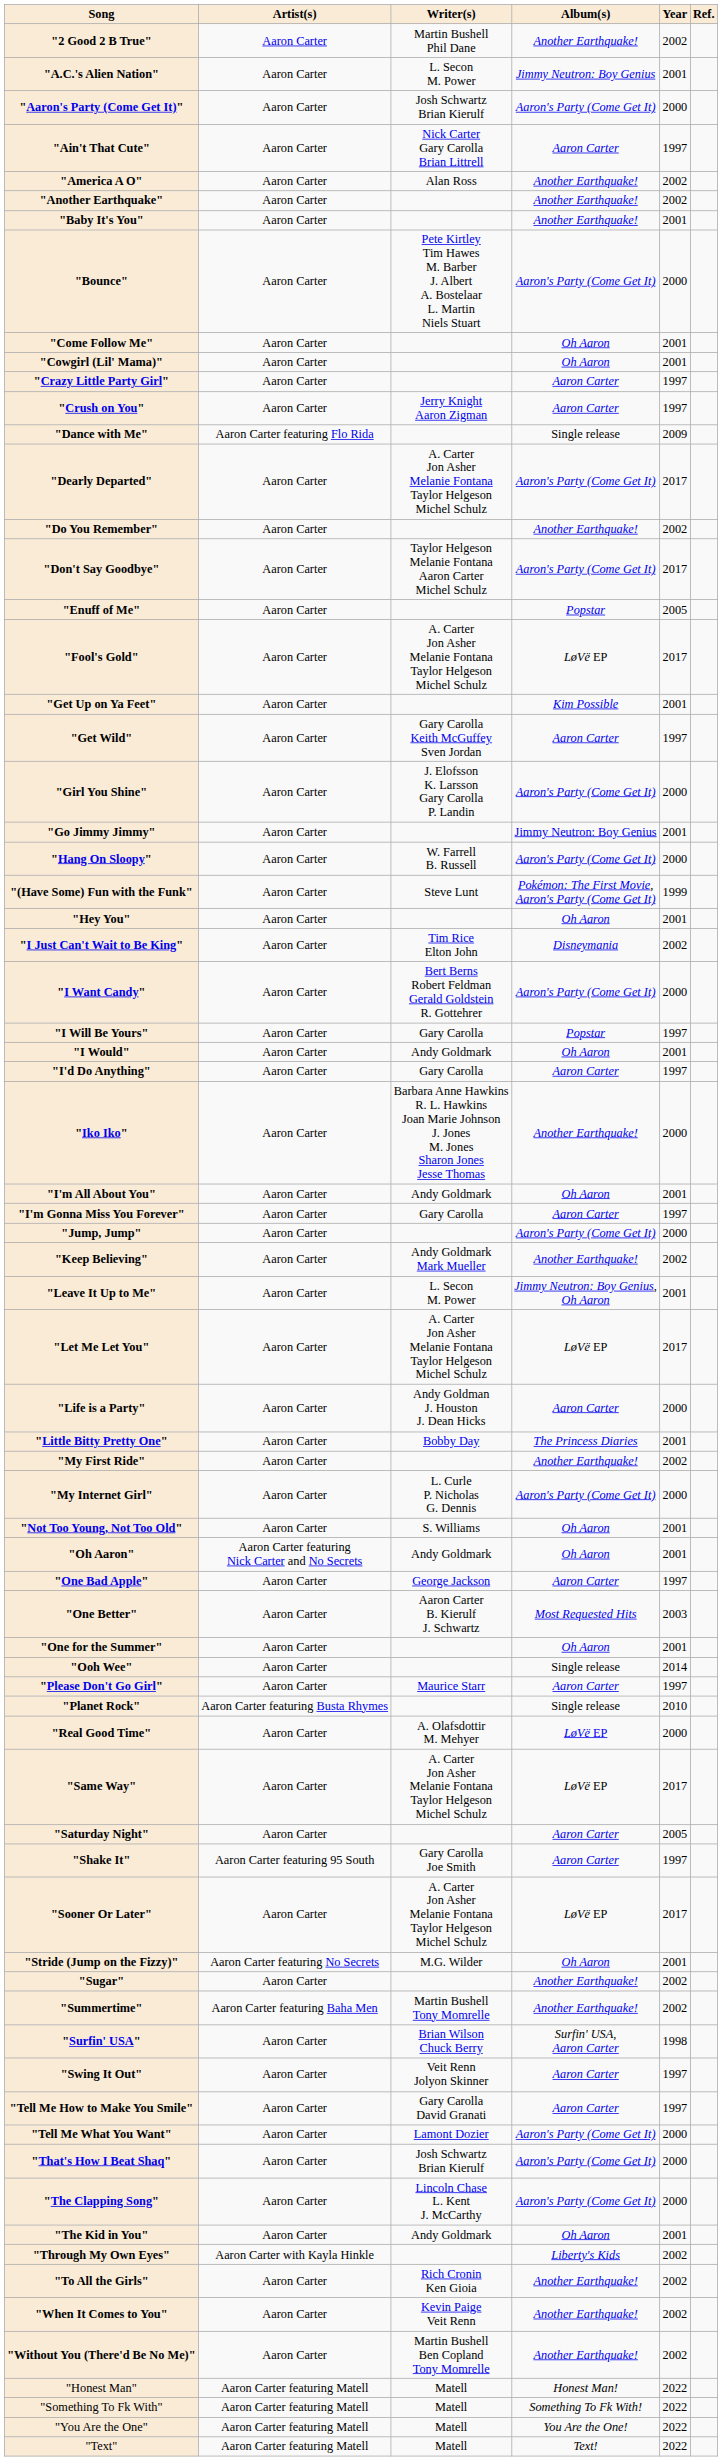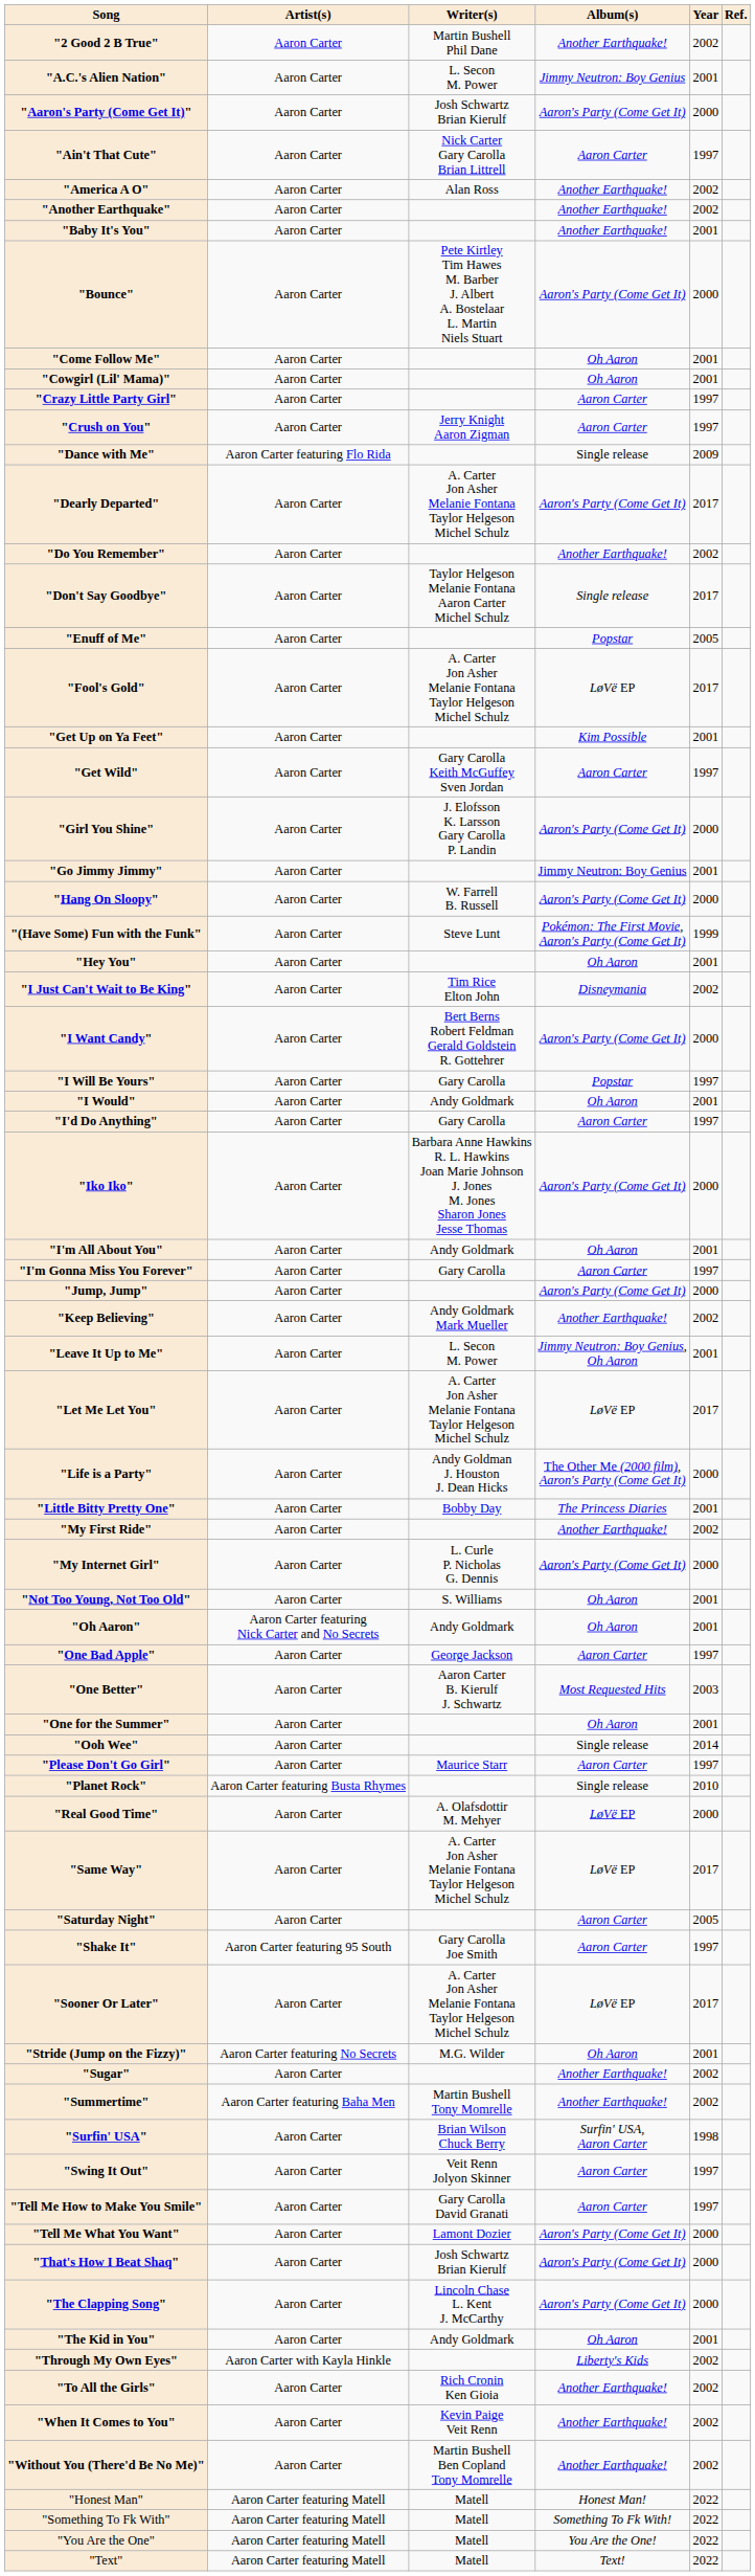 <table class="wikitable sortable plainrowheaders" style="text-align:center;">
 <tr>
 <th scope="col" style="background:#FAEBD7">Song</th>
 <th scope="col" style="background:#FAEBD7">Artist(s)</th>
 <th scope="col" class="unsortable" style="background:#FAEBD7">Writer(s)</th>
 <th scope="col" style="background:#FAEBD7">Album(s)</th>
 <th scope="col" style="background:#FAEBD7">Year</th>
 <th scope="col" class="unsortable" style="background:#FAEBD7">Ref.</th>
 </tr>
 <tr>
 <th scope=row style="background:#FAEBD7">"2 Good 2 B True"</th>
 <td><a href='#'>Aaron Carter</a></td>
 <td>Martin Bushell <br> Phil Dane</td>
 <td><em><a href='#'>Another Earthquake!</a></em></td>
 <td>2002</td>
 <td></td>
 </tr>
 <tr>
 <th scope=row style="background:#FAEBD7">"A.C.'s Alien Nation"</th>
 <td>Aaron Carter</td>
 <td>L. Secon <br> M. Power</td>
 <td><em><a href='#'>Jimmy Neutron: Boy Genius</a></em></td>
 <td>2001</td>
 <td></td>
 </tr>
 <tr>
 <th scope=row style="background:#FAEBD7">"<a href='#'>Aaron's Party (Come Get It)</a>"</th>
 <td>Aaron Carter</td>
 <td>Josh Schwartz <br> Brian Kierulf</td>
 <td><em><a href='#'>Aaron's Party (Come Get It)</a></em></td>
 <td>2000</td>
 <td></td>
 </tr>
 <tr>
 <th scope=row style="background:#FAEBD7">"Ain't That Cute"</th>
 <td>Aaron Carter</td>
 <td><a href='#'>Nick Carter</a> <br> Gary Carolla <br> <a href='#'>Brian Littrell</a></td>
 <td><em><a href='#'>Aaron Carter</a></em></td>
 <td>1997</td>
 <td></td>
 </tr>
 <tr>
 <th scope=row style="background:#FAEBD7">"America A O"</th>
 <td>Aaron Carter</td>
 <td>Alan Ross</td>
 <td><em><a href='#'>Another Earthquake!</a></em></td>
 <td>2002</td>
 <td></td>
 </tr>
 <tr>
 <th scope=row style="background:#FAEBD7">"Another Earthquake"</th>
 <td>Aaron Carter</td>
 <td></td>
 <td><em><a href='#'>Another Earthquake!</a></em></td>
 <td>2002</td>
 <td></td>
 </tr>
 <tr>
 <th scope=row style="background:#FAEBD7">"Baby It's You"</th>
 <td>Aaron Carter</td>
 <td></td>
 <td><em><a href='#'>Another Earthquake!</a></em></td>
 <td>2001</td>
 <td></td>
 </tr>
 <tr>
 <th scope=row style="background:#FAEBD7">"Bounce"</th>
 <td>Aaron Carter</td>
 <td><a href='#'>Pete Kirtley</a> <br> Tim Hawes <br> M. Barber <br> J. Albert <br> A. Bostelaar <br> L. Martin <br> Niels Stuart</td>
 <td><em><a href='#'>Aaron's Party (Come Get It)</a></em></td>
 <td>2000</td>
 <td></td>
 </tr>
 <tr>
 <th scope=row style="background:#FAEBD7">"Come Follow Me"</th>
 <td>Aaron Carter</td>
 <td></td>
 <td><em><a href='#'>Oh Aaron</a></em></td>
 <td>2001</td>
 <td></td>
 </tr>
 <tr>
 <th scope=row style="background:#FAEBD7">"Cowgirl (Lil' Mama)"</th>
 <td>Aaron Carter</td>
 <td></td>
 <td><em><a href='#'>Oh Aaron</a></em></td>
 <td>2001</td>
 <td></td>
 </tr>
 <tr>
 <th scope=row style="background:#FAEBD7">"<a href='#'>Crazy Little Party Girl</a>"</th>
 <td>Aaron Carter</td>
 <td></td>
 <td><em><a href='#'>Aaron Carter</a></em></td>
 <td>1997</td>
 <td></td>
 </tr>
 <tr>
 <th scope=row style="background:#FAEBD7">"<a href='#'>Crush on You</a>"</th>
 <td>Aaron Carter</td>
 <td><a href='#'>Jerry Knight</a> <br> <a href='#'>Aaron Zigman</a></td>
 <td><em><a href='#'>Aaron Carter</a></em></td>
 <td>1997</td>
 <td></td>
 </tr>
 <tr>
 <th scope=row style="background:#FAEBD7">"Dance with Me"</th>
 <td>Aaron Carter featuring <a href='#'>Flo Rida</a></td>
 <td></td>
 <td>Single release</td>
 <td>2009</td>
 <td></td>
 </tr>
 <tr>
 <th scope=row style="background:#FAEBD7">"Dearly Departed"</th>
 <td>Aaron Carter</td>
 <td>A. Carter <br> Jon Asher <br> <a href='#'>Melanie Fontana</a> <br> Taylor Helgeson <br> Michel Schulz</td>
 <td><em><a href='#'>Aaron's Party (Come Get It)</a></em></td>
 <td>2017</td>
 <td></td>
 </tr>
 <tr>
 <th scope=row style="background:#FAEBD7">"Do You Remember"</th>
 <td>Aaron Carter</td>
 <td></td>
 <td><em><a href='#'>Another Earthquake!</a></em></td>
 <td>2002</td>
 <td></td>
 </tr>
 <tr>
 <th scope=row style="background:#FAEBD7">"Don't Say Goodbye"</th>
 <td>Aaron Carter</td>
 <td>Taylor Helgeson <br> Melanie Fontana <br> Aaron Carter <br> Michel Schulz</td>
-<td><em><a href='#'>Aaron's Party (Come Get It)</a></em></td>
+<td><em>Single release</em></td>
 <td>2017</td>
 <td></td>
 </tr>
 <tr>
 <th scope=row style="background:#FAEBD7">"Enuff of Me"</th>
 <td>Aaron Carter</td>
 <td></td>
 <td><em><a href='#'>Popstar</a></em></td>
 <td>2005</td>
 <td></td>
 </tr>
 <tr>
 <th scope=row style="background:#FAEBD7">"Fool's Gold"</th>
 <td>Aaron Carter</td>
 <td>A. Carter <br> Jon Asher <br> Melanie Fontana <br> Taylor Helgeson <br> Michel Schulz</td>
 <td><em>LøVë</em> EP</td>
 <td>2017</td>
 <td></td>
 </tr>
 <tr>
 <th scope=row style="background:#FAEBD7">"Get Up on Ya Feet"</th>
 <td>Aaron Carter</td>
 <td></td>
 <td><em><a href='#'>Kim Possible</a></em></td>
 <td>2001</td>
 <td></td>
 </tr>
 <tr>
 <th scope=row style="background:#FAEBD7">"Get Wild"</th>
 <td>Aaron Carter</td>
 <td>Gary Carolla <br> <a href='#'>Keith McGuffey</a> <br> Sven Jordan</td>
 <td><em><a href='#'>Aaron Carter</a></em></td>
 <td>1997</td>
 <td></td>
 </tr>
 <tr>
 <th scope=row style="background:#FAEBD7">"Girl You Shine"</th>
 <td>Aaron Carter</td>
 <td>J. Elofsson <br> K. Larsson <br> Gary Carolla <br> P. Landin</td>
 <td><em><a href='#'>Aaron's Party (Come Get It)</a></em></td>
 <td>2000</td>
 <td></td>
 </tr>
 <tr>
 <th scope=row style="background:#FAEBD7">"Go Jimmy Jimmy"</th>
 <td>Aaron Carter</td>
 <td></td>
 <td><a href='#'>Jimmy Neutron: Boy Genius</a></td>
 <td>2001</td>
 <td></td>
 </tr>
 <tr>
 <th scope=row style="background:#FAEBD7">"<a href='#'>Hang On Sloopy</a>"</th>
 <td>Aaron Carter</td>
 <td>W. Farrell <br> B. Russell</td>
 <td><em><a href='#'>Aaron's Party (Come Get It)</a></em></td>
 <td>2000</td>
 <td></td>
 </tr>
 <tr>
 <th scope=row style="background:#FAEBD7">"(Have Some) Fun with the Funk"</th>
 <td>Aaron Carter</td>
 <td>Steve Lunt</td>
 <td><em><a href='#'>Pokémon: The First Movie</a></em>,<br> <em><a href='#'>Aaron's Party (Come Get It)</a></em></td>
 <td>1999</td>
 <td></td>
 </tr>
 <tr>
 <th scope=row style="background:#FAEBD7">"Hey You"</th>
 <td>Aaron Carter</td>
 <td></td>
 <td><em><a href='#'>Oh Aaron</a></em></td>
 <td>2001</td>
 <td></td>
 </tr>
 <tr>
 <th scope=row style="background:#FAEBD7">"<a href='#'>I Just Can't Wait to Be King</a>"</th>
 <td>Aaron Carter</td>
 <td><a href='#'>Tim Rice</a> <br> Elton John</td>
 <td><em><a href='#'>Disneymania</a></em></td>
 <td>2002</td>
 <td></td>
 </tr>
 <tr>
 <th scope=row style="background:#FAEBD7">"<a href='#'>I Want Candy</a>"</th>
 <td>Aaron Carter</td>
 <td><a href='#'>Bert Berns</a> <br> Robert Feldman <br> <a href='#'>Gerald Goldstein</a> <br> R. Gottehrer</td>
 <td><em><a href='#'>Aaron's Party (Come Get It)</a></em></td>
 <td>2000</td>
 <td></td>
 </tr>
 <tr>
 <th scope=row style="background:#FAEBD7">"I Will Be Yours"</th>
 <td>Aaron Carter</td>
 <td>Gary Carolla</td>
 <td><em><a href='#'>Popstar</a></em></td>
 <td>1997</td>
 <td></td>
 </tr>
 <tr>
 <th scope=row style="background:#FAEBD7">"I Would"</th>
 <td>Aaron Carter</td>
 <td>Andy Goldmark</td>
 <td><em><a href='#'>Oh Aaron</a></em></td>
 <td>2001</td>
 <td></td>
 </tr>
 <tr>
 <th scope=row style="background:#FAEBD7">"I'd Do Anything"</th>
 <td>Aaron Carter</td>
 <td>Gary Carolla</td>
 <td><em><a href='#'>Aaron Carter</a></em></td>
 <td>1997</td>
 <td></td>
 </tr>
 <tr>
 <th scope=row style="background:#FAEBD7">"<a href='#'>Iko Iko</a>"</th>
 <td>Aaron Carter</td>
 <td>Barbara Anne Hawkins <br> R. L. Hawkins <br> Joan Marie Johnson <br> J. Jones <br> M. Jones <br> <a href='#'>Sharon Jones</a> <br> <a href='#'>Jesse Thomas</a></td>
-<td><em><a href='#'>Another Earthquake!</a></em></td>
+<td><em><a href='#'>Aaron's Party (Come Get It)</a></em></td>
 <td>2000</td>
 <td></td>
 </tr>
 <tr>
 <th scope=row style="background:#FAEBD7">"I'm All About You"</th>
 <td>Aaron Carter</td>
 <td>Andy Goldmark</td>
 <td><em><a href='#'>Oh Aaron</a></em></td>
 <td>2001</td>
 <td></td>
 </tr>
 <tr>
 <th scope=row style="background:#FAEBD7">"I'm Gonna Miss You Forever"</th>
 <td>Aaron Carter</td>
 <td>Gary Carolla</td>
 <td><em><a href='#'>Aaron Carter</a></em></td>
 <td>1997</td>
 <td></td>
 </tr>
 <tr>
 <th scope=row style="background:#FAEBD7">"Jump, Jump"</th>
 <td>Aaron Carter</td>
 <td></td>
 <td><em><a href='#'>Aaron's Party (Come Get It)</a></em></td>
 <td>2000</td>
 <td></td>
 </tr>
 <tr>
 <th scope=row style="background:#FAEBD7">"Keep Believing"</th>
 <td>Aaron Carter</td>
 <td>Andy Goldmark <br> <a href='#'>Mark Mueller</a></td>
 <td><em><a href='#'>Another Earthquake!</a></em></td>
 <td>2002</td>
 <td></td>
 </tr>
 <tr>
 <th scope=row style="background:#FAEBD7">"Leave It Up to Me"</th>
 <td>Aaron Carter</td>
 <td>L. Secon <br> M. Power</td>
 <td><em><a href='#'>Jimmy Neutron: Boy Genius</a></em>,<br> <em><a href='#'>Oh Aaron</a></em></td>
 <td>2001</td>
 <td></td>
 </tr>
 <tr>
 <th scope=row style="background:#FAEBD7">"Let Me Let You"</th>
 <td>Aaron Carter</td>
 <td>A. Carter <br> Jon Asher <br> Melanie Fontana <br> Taylor Helgeson <br> Michel Schulz</td>
 <td><em>LøVë</em> EP</td>
 <td>2017</td>
 <td></td>
 </tr>
 <tr>
 <th scope=row style="background:#FAEBD7">"Life is a Party"</th>
 <td>Aaron Carter</td>
 <td>Andy Goldman <br> J. Houston <br> J. Dean Hicks</td>
-<td><em><a href='#'>Aaron Carter</a></em></td>
+<td><em><a href='#'></em>The Other Me<em> (2000 film)</a></em>,<br> <em><a href='#'>Aaron's Party (Come Get It)</a></em></td>
 <td>2000</td>
 <td></td>
 </tr>
 <tr>
 <th scope=row style="background:#FAEBD7">"<a href='#'>Little Bitty Pretty One</a>"</th>
 <td>Aaron Carter</td>
 <td><a href='#'>Bobby Day</a></td>
 <td><em><a href='#'>The Princess Diaries</a></em></td>
 <td>2001</td>
 <td></td>
 </tr>
 <tr>
 <th scope=row style="background:#FAEBD7">"My First Ride"</th>
 <td>Aaron Carter</td>
 <td></td>
 <td><em><a href='#'>Another Earthquake!</a></em></td>
 <td>2002</td>
 <td></td>
 </tr>
 <tr>
 <th scope=row style="background:#FAEBD7">"My Internet Girl"</th>
 <td>Aaron Carter</td>
 <td>L. Curle <br> P. Nicholas <br> G. Dennis</td>
 <td><em><a href='#'>Aaron's Party (Come Get It)</a></em></td>
 <td>2000</td>
 <td></td>
 </tr>
 <tr>
 <th scope=row style="background:#FAEBD7">"<a href='#'>Not Too Young, Not Too Old</a>"</th>
 <td>Aaron Carter</td>
 <td>S. Williams</td>
 <td><em><a href='#'>Oh Aaron</a></em></td>
 <td>2001</td>
 <td></td>
 </tr>
 <tr>
 <th scope=row style="background:#FAEBD7">"Oh Aaron"</th>
 <td>Aaron Carter featuring<br> <a href='#'>Nick Carter</a> and <a href='#'>No Secrets</a></td>
 <td>Andy Goldmark</td>
 <td><em><a href='#'>Oh Aaron</a></em></td>
 <td>2001</td>
 <td></td>
 </tr>
 <tr>
 <th scope=row style="background:#FAEBD7">"<a href='#'>One Bad Apple</a>"</th>
 <td>Aaron Carter</td>
 <td><a href='#'>George Jackson</a></td>
 <td><em><a href='#'>Aaron Carter</a></em></td>
 <td>1997</td>
 <td></td>
 </tr>
 <tr>
 <th scope=row style="background:#FAEBD7">"One Better"</th>
 <td>Aaron Carter</td>
 <td>Aaron Carter <br> B. Kierulf <br> J. Schwartz</td>
 <td><em><a href='#'>Most Requested Hits</a></em></td>
 <td>2003</td>
 <td></td>
 </tr>
 <tr>
 <th scope=row style="background:#FAEBD7">"One for the Summer"</th>
 <td>Aaron Carter</td>
 <td></td>
 <td><em><a href='#'>Oh Aaron</a></em></td>
 <td>2001</td>
 <td></td>
 </tr>
 <tr>
 <th scope=row style="background:#FAEBD7">"Ooh Wee"</th>
 <td>Aaron Carter</td>
 <td></td>
 <td>Single release</td>
 <td>2014</td>
 <td></td>
 </tr>
 <tr>
 <th scope=row style="background:#FAEBD7">"<a href='#'>Please Don't Go Girl</a>"</th>
 <td>Aaron Carter</td>
 <td><a href='#'>Maurice Starr</a></td>
 <td><em><a href='#'>Aaron Carter</a></em></td>
 <td>1997</td>
 <td></td>
 </tr>
 <tr>
 <th scope=row style="background:#FAEBD7">"Planet Rock"</th>
 <td>Aaron Carter featuring <a href='#'>Busta Rhymes</a></td>
 <td></td>
 <td>Single release</td>
 <td>2010</td>
 <td></td>
 </tr>
 <tr>
 <th scope=row style="background:#FAEBD7">"Real Good Time"</th>
 <td>Aaron Carter</td>
 <td>A. Olafsdottir <br>M. Mehyer</td>
 <td><a href='#'><em>LøVë</em> EP</a></td>
 <td>2000</td>
 <td></td>
 </tr>
 <tr>
 <th scope=row style="background:#FAEBD7">"Same Way"</th>
 <td>Aaron Carter</td>
 <td>A. Carter <br> Jon Asher <br> Melanie Fontana <br> Taylor Helgeson <br> Michel Schulz</td>
 <td><em>LøVë</em> EP</td>
 <td>2017</td>
 <td></td>
 </tr>
 <tr>
 <th scope=row style="background:#FAEBD7">"Saturday Night"</th>
 <td>Aaron Carter</td>
 <td></td>
 <td><em><a href='#'>Aaron Carter</a></em></td>
 <td>2005</td>
 <td></td>
 </tr>
 <tr>
 <th scope=row style="background:#FAEBD7">"Shake It"</th>
 <td>Aaron Carter featuring 95 South</td>
 <td>Gary Carolla <br> Joe Smith</td>
 <td><em><a href='#'>Aaron Carter</a></em></td>
 <td>1997</td>
 <td></td>
 </tr>
 <tr>
 <th scope=row style="background:#FAEBD7">"Sooner Or Later"</th>
 <td>Aaron Carter</td>
 <td>A. Carter <br> Jon Asher <br> Melanie Fontana <br> Taylor Helgeson <br> Michel Schulz</td>
 <td><em>LøVë</em> EP</td>
 <td>2017</td>
 <td></td>
 </tr>
 <tr>
 <th scope=row style="background:#FAEBD7">"Stride (Jump on the Fizzy)"</th>
 <td>Aaron Carter featuring <a href='#'>No Secrets</a></td>
 <td>M.G. Wilder</td>
 <td><em><a href='#'>Oh Aaron</a></em></td>
 <td>2001</td>
 <td></td>
 </tr>
 <tr>
 <th scope=row style="background:#FAEBD7">"Sugar"</th>
 <td>Aaron Carter</td>
 <td></td>
 <td><em><a href='#'>Another Earthquake!</a></em></td>
 <td>2002</td>
 <td></td>
 </tr>
 <tr>
 <th scope=row style="background:#FAEBD7">"Summertime"</th>
 <td>Aaron Carter featuring <a href='#'>Baha Men</a></td>
 <td>Martin Bushell <br> <a href='#'>Tony Momrelle</a></td>
 <td><em><a href='#'>Another Earthquake!</a></em></td>
 <td>2002</td>
 <td></td>
 </tr>
 <tr>
 <th scope=row style="background:#FAEBD7">"<a href='#'>Surfin' USA</a>"</th>
 <td>Aaron Carter</td>
 <td><a href='#'>Brian Wilson</a> <br> <a href='#'>Chuck Berry</a></td>
 <td><em>Surfin' USA</em>,<br> <em><a href='#'>Aaron Carter</a></em></td>
 <td>1998</td>
 <td></td>
 </tr>
 <tr>
 <th scope=row style="background:#FAEBD7">"Swing It Out"</th>
 <td>Aaron Carter</td>
 <td>Veit Renn <br> Jolyon Skinner</td>
 <td><em><a href='#'>Aaron Carter</a></em></td>
 <td>1997</td>
 <td></td>
 </tr>
 <tr>
 <th scope=row style="background:#FAEBD7">"Tell Me How to Make You Smile"</th>
 <td>Aaron Carter</td>
 <td>Gary Carolla <br> David Granati</td>
 <td><em><a href='#'>Aaron Carter</a></em></td>
 <td>1997</td>
 <td></td>
 </tr>
 <tr>
 <th scope=row style="background:#FAEBD7">"Tell Me What You Want"</th>
 <td>Aaron Carter</td>
 <td><a href='#'>Lamont Dozier</a></td>
 <td><em><a href='#'>Aaron's Party (Come Get It)</a></em></td>
 <td>2000</td>
 <td></td>
 </tr>
 <tr>
 <th scope=row style="background:#FAEBD7">"<a href='#'>That's How I Beat Shaq</a>"</th>
 <td>Aaron Carter</td>
 <td>Josh Schwartz <br> Brian Kierulf</td>
 <td><em><a href='#'>Aaron's Party (Come Get It)</a></em></td>
 <td>2000</td>
 <td></td>
 </tr>
 <tr>
 <th scope=row style="background:#FAEBD7">"<a href='#'>The Clapping Song</a>"</th>
 <td>Aaron Carter</td>
 <td><a href='#'>Lincoln Chase</a> <br> L. Kent <br> J. McCarthy</td>
 <td><em><a href='#'>Aaron's Party (Come Get It)</a></em></td>
 <td>2000</td>
 <td></td>
 </tr>
 <tr>
 <th scope=row style="background:#FAEBD7">"The Kid in You"</th>
 <td>Aaron Carter</td>
 <td>Andy Goldmark</td>
 <td><em><a href='#'>Oh Aaron</a></em></td>
 <td>2001</td>
 <td></td>
 </tr>
 <tr>
 <th scope=row style="background:#FAEBD7">"Through My Own Eyes"</th>
 <td>Aaron Carter with Kayla Hinkle</td>
 <td></td>
 <td><em><a href='#'>Liberty's Kids</a></em></td>
 <td>2002</td>
 <td></td>
 </tr>
 <tr>
 <th scope=row style="background:#FAEBD7">"To All the Girls"</th>
 <td>Aaron Carter</td>
 <td><a href='#'>Rich Cronin</a> <br> Ken Gioia</td>
 <td><em><a href='#'>Another Earthquake!</a></em></td>
 <td>2002</td>
 <td></td>
 </tr>
 <tr>
 <th scope=row style="background:#FAEBD7">"When It Comes to You"</th>
 <td>Aaron Carter</td>
 <td><a href='#'>Kevin Paige</a> <br> Veit Renn</td>
 <td><em><a href='#'>Another Earthquake!</a></em></td>
 <td>2002</td>
 <td></td>
 </tr>
 <tr>
 <th scope=row style="background:#FAEBD7">"Without You (There'd Be No Me)"</th>
 <td>Aaron Carter</td>
 <td>Martin Bushell <br> Ben Copland <br> <a href='#'>Tony Momrelle</a></td>
 <td><em><a href='#'>Another Earthquake!</a></em></td>
 <td>2002</td>
 <td></td>
 </tr>
 <tr>
 <td !scope=row style="background:#FAEBD7">"Honest Man"</td>
 <td>Aaron Carter featuring Matell</td>
 <td>Matell</td>
 <td><em>Honest Man!</em></td>
 <td>2022</td>
 <td></td>
 </tr>
 <tr>
 <td !scope=row style="background:#FAEBD7">"Something To Fk With"</td>
 <td>Aaron Carter featuring Matell</td>
 <td>Matell</td>
 <td><em>Something To Fk With!</em></td>
 <td>2022</td>
 <td></td>
 </tr>
 <tr>
 <td !scope=row style="background:#FAEBD7">"You Are the One"</td>
 <td>Aaron Carter featuring Matell</td>
 <td>Matell</td>
 <td><em>You Are the One!</em></td>
 <td>2022</td>
 <td></td>
 </tr>
 <tr>
 <td !scope=row style="background:#FAEBD7">"Text"</td>
 <td>Aaron Carter featuring Matell</td>
 <td>Matell</td>
 <td><em>Text!</em></td>
 <td>2022</td>
 <td></td>
 </tr>
 </table>
